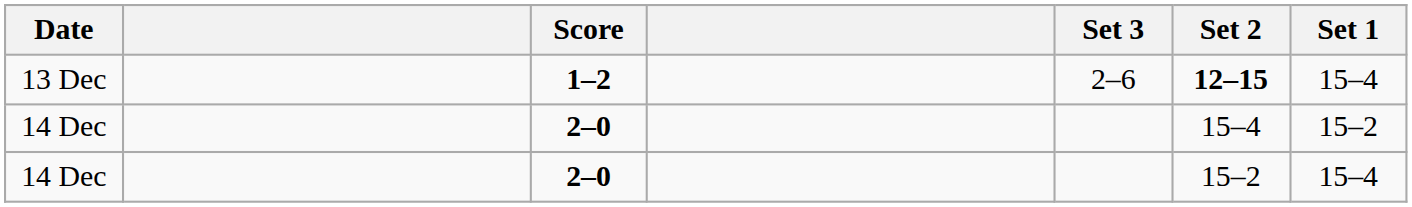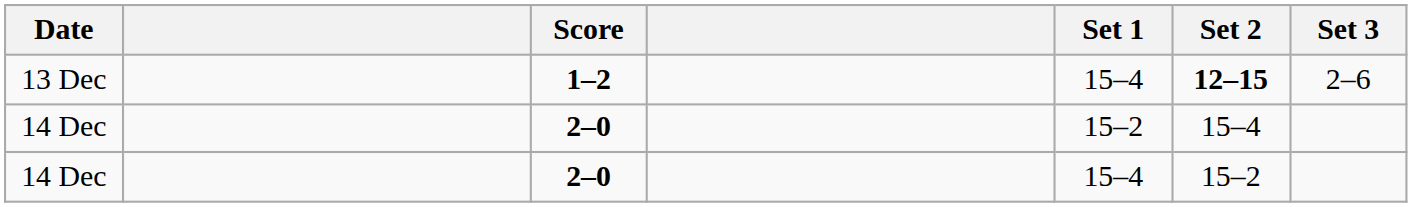 <table class="wikitable" style="text-align: center; font-size:90% ">
 <tr>
 <th width="50">Date</th>
 <th align="right" width="190"></th>
 <th width="50">Score</th>
 <th align="left" width="190"></th>
+<th width="50">Set 1</th>
+<th width="50">Set 2</th>
 <th width="50">Set 3</th>
-<th width="50">Set 2</th>
-<th width="50">Set 1</th>
 </tr>
 <tr>
 <td>13 Dec</td>
 <td align=right></td>
 <td align=center><strong>1–2</strong></td>
 <td align=left><strong></strong></td>
+<td>15–4</td>
+<td><strong>12–15</strong></td>
 <td>2–6</td>
-<td><strong>12–15</strong></td>
-<td>15–4</td>
 </tr>
 <tr>
 <td>14 Dec</td>
 <td align=right><strong></strong></td>
 <td align=center><strong>2–0</strong></td>
 <td align=left></td>
+<td>15–2</td>
+<td>15–4</td>
 <td></td>
-<td>15–4</td>
-<td>15–2</td>
 </tr>
 <tr>
 <td>14 Dec</td>
 <td align=right><strong></strong></td>
 <td align=center><strong>2–0</strong></td>
 <td align=left></td>
+<td>15–4</td>
+<td>15–2</td>
 <td></td>
-<td>15–2</td>
-<td>15–4</td>
 </tr>
 </table>
